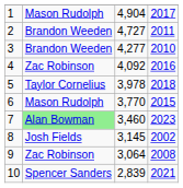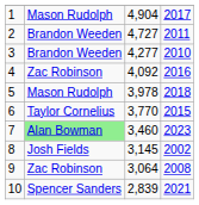 <table class="wikitable">
 <tr>
 </tr>
 <tr>
 <td>1</td>
 <td><a href='#'>Mason Rudolph</a></td>
 <td>4,904</td>
 <td><a href='#'>2017</a></td>
 </tr>
 <tr>
 <td>2</td>
 <td><a href='#'>Brandon Weeden</a></td>
 <td>4,727</td>
 <td><a href='#'>2011</a></td>
 </tr>
 <tr>
 <td>3</td>
 <td><a href='#'>Brandon Weeden</a></td>
 <td>4,277</td>
 <td><a href='#'>2010</a></td>
 </tr>
 <tr>
 <td>4</td>
 <td><a href='#'>Zac Robinson</a></td>
 <td>4,092</td>
 <td><a href='#'>2016</a></td>
 </tr>
 <tr>
 <td>5</td>
-<td><a href='#'>Taylor Cornelius</a></td>
+<td><a href='#'>Mason Rudolph</a></td>
 <td>3,978</td>
 <td><a href='#'>2018</a></td>
 </tr>
 <tr>
 <td>6</td>
-<td><a href='#'>Mason Rudolph</a></td>
+<td><a href='#'>Taylor Cornelius</a></td>
 <td>3,770</td>
 <td><a href='#'>2015</a></td>
 </tr>
 <tr>
 <td>7</td>
 <td style="background: lightgreen;"><a href='#'>Alan Bowman</a></td>
 <td>3,460</td>
 <td><a href='#'>2023</a></td>
 </tr>
 <tr>
 <td>8</td>
 <td><a href='#'>Josh Fields</a></td>
 <td>3,145</td>
 <td><a href='#'>2002</a></td>
 </tr>
 <tr>
 <td>9</td>
 <td><a href='#'>Zac Robinson</a></td>
 <td>3,064</td>
 <td><a href='#'>2008</a></td>
 </tr>
 <tr>
 <td>10</td>
 <td><a href='#'>Spencer Sanders</a></td>
 <td>2,839</td>
 <td><a href='#'>2021</a></td>
 </tr>
 </table>
